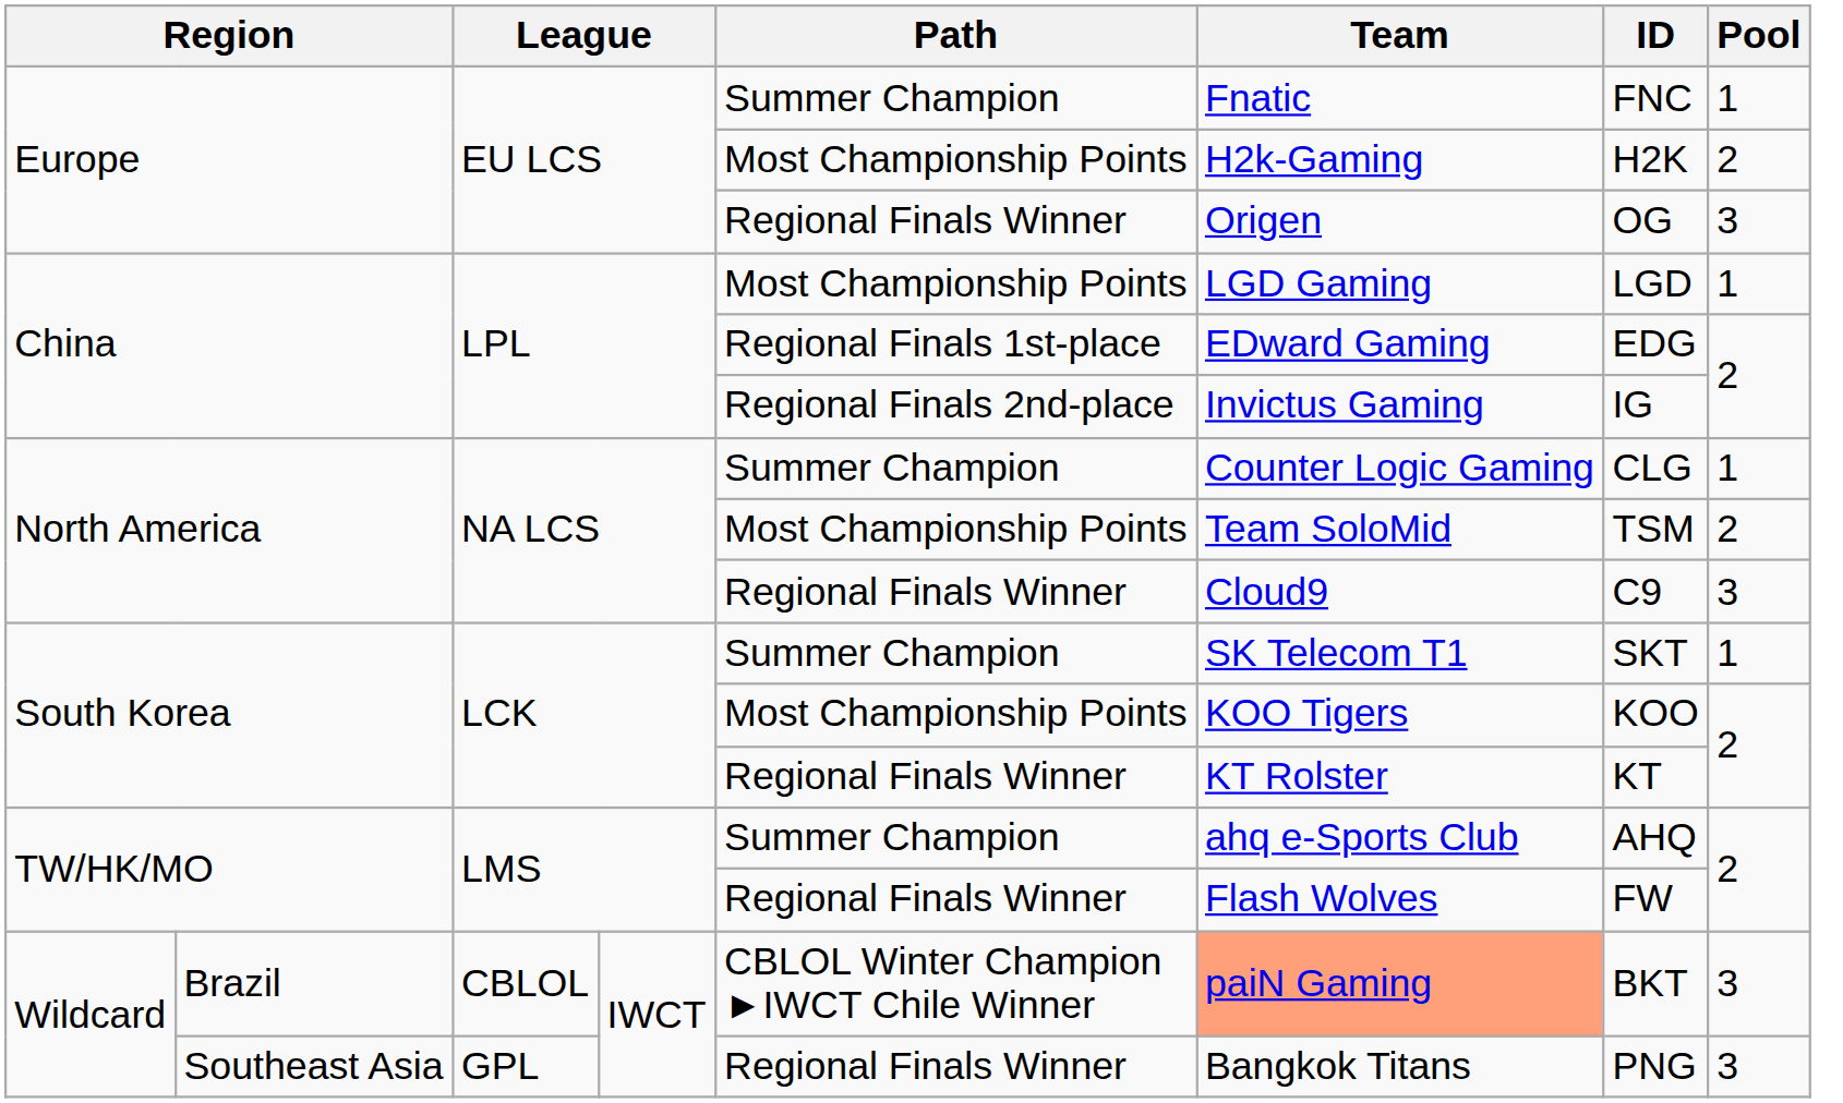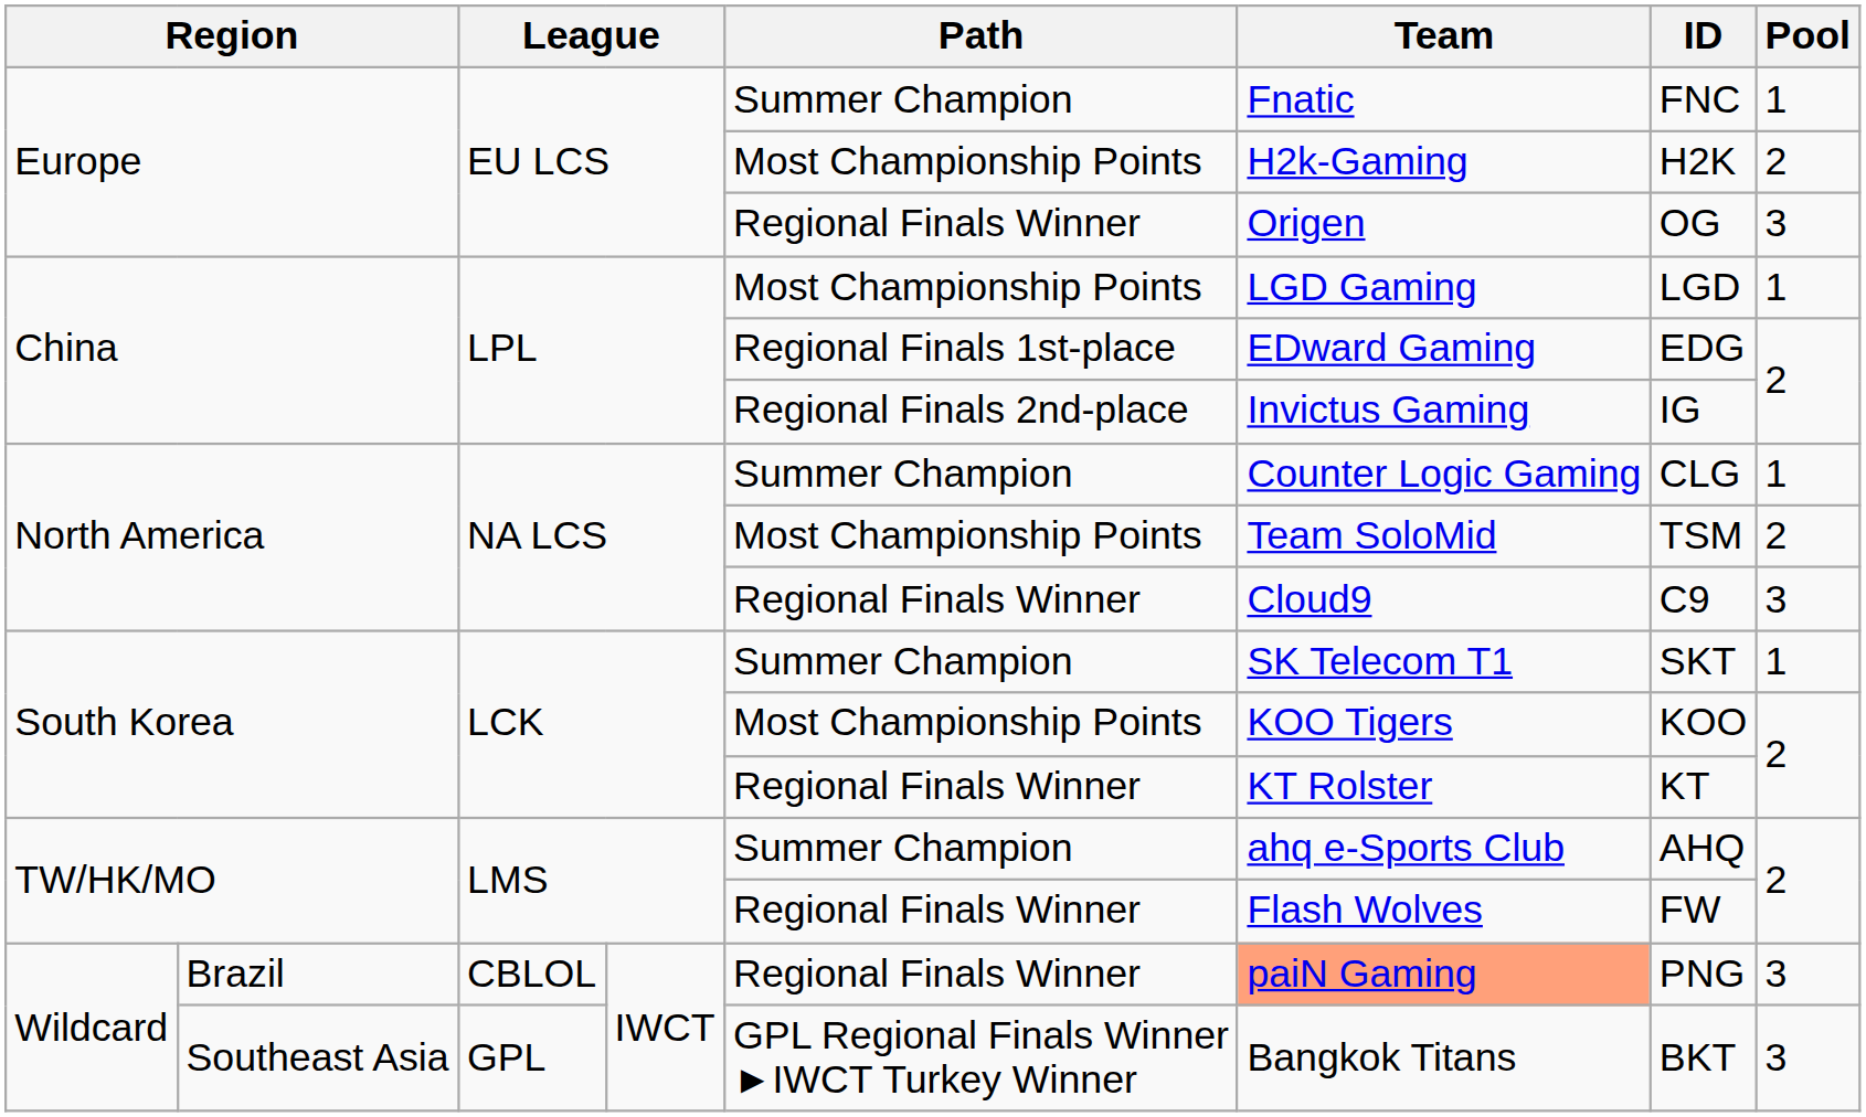 <table class="wikitable">
 <tr>
 <th colspan="2">Region</th>
 <th colspan="2"><strong>League</strong></th>
 <th>Path</th>
 <th>Team</th>
 <th>ID</th>
 <th>Pool</th>
 </tr>
 <tr>
 <td colspan="2" rowspan="3">Europe</td>
 <td colspan="2" rowspan="3" title="European League of Legends Championship Series">EU LCS</td>
 <td>Summer Champion</td>
 <td> <a href='#'>Fnatic</a></td>
 <td>FNC</td>
 <td>1</td>
 </tr>
 <tr>
 <td>Most Championship Points</td>
 <td> <a href='#'>H2k-Gaming</a></td>
 <td>H2K</td>
 <td>2</td>
 </tr>
 <tr>
 <td>Regional Finals Winner</td>
 <td> <a href='#'>Origen</a></td>
 <td>OG</td>
 <td>3</td>
 </tr>
 <tr>
 <td colspan="2" rowspan="3">China</td>
 <td colspan="2" rowspan="3" title="League of Legends Pro League">LPL</td>
 <td>Most Championship Points</td>
 <td> <a href='#'>LGD Gaming</a></td>
 <td>LGD</td>
 <td>1</td>
 </tr>
 <tr>
 <td>Regional Finals 1st-place</td>
 <td> <a href='#'>EDward Gaming</a></td>
 <td>EDG</td>
 <td rowspan="2">2</td>
 </tr>
 <tr>
 <td>Regional Finals 2nd-place</td>
 <td> <a href='#'>Invictus Gaming</a></td>
 <td>IG</td>
 </tr>
 <tr>
 <td colspan="2" rowspan="3">North America</td>
 <td colspan="2" rowspan="3" title="North American League of Legends Championship Series">NA LCS</td>
 <td>Summer Champion</td>
 <td> <a href='#'>Counter Logic Gaming</a></td>
 <td>CLG</td>
 <td>1</td>
 </tr>
 <tr>
 <td>Most Championship Points</td>
 <td> <a href='#'>Team SoloMid</a></td>
 <td>TSM</td>
 <td>2</td>
 </tr>
 <tr>
 <td>Regional Finals Winner</td>
 <td> <a href='#'>Cloud9</a></td>
 <td>C9</td>
 <td>3</td>
 </tr>
 <tr>
 <td colspan="2" rowspan="3">South Korea</td>
 <td colspan="2" rowspan="3" title="League of Legends Champions Korea">LCK</td>
 <td>Summer Champion</td>
 <td> <a href='#'>SK Telecom T1</a></td>
 <td>SKT</td>
 <td>1</td>
 </tr>
 <tr>
 <td>Most Championship Points</td>
 <td> <a href='#'>KOO Tigers</a></td>
 <td>KOO</td>
 <td rowspan="2">2</td>
 </tr>
 <tr>
 <td>Regional Finals Winner</td>
 <td> <a href='#'>KT Rolster</a></td>
 <td>KT</td>
 </tr>
 <tr>
 <td colspan="2" rowspan="2" title="Taiwan/Hong Kong/Macau">TW/HK/MO</td>
 <td colspan="2" rowspan="2" title="League of Legends Master Series">LMS</td>
 <td>Summer Champion</td>
 <td> <a href='#'>ahq e-Sports Club</a></td>
 <td>AHQ</td>
 <td rowspan="2">2</td>
 </tr>
 <tr>
 <td>Regional Finals Winner</td>
 <td> <a href='#'>Flash Wolves</a></td>
 <td>FW</td>
 </tr>
 <tr>
 <td rowspan="2">Wildcard</td>
 <td>Brazil</td>
 <td title="Campeonato Brasileiro de League of Legends">CBLOL</td>
 <td rowspan="2" title="International Wildcard Tournament">IWCT</td>
-<td>CBLOL Winter Champion<br>►IWCT Chile Winner</td>
+<td>Regional Finals Winner</td>
 <td style="background: lightsalmon;"> <a href='#'>paiN Gaming</a></td>
-<td>BKT</td>
+<td>PNG</td>
 <td>3</td>
 </tr>
 <tr>
 <td>Southeast Asia</td>
 <td title="Garena Premier League">GPL</td>
-<td>Regional Finals Winner</td>
+<td>GPL Regional Finals Winner<br>►IWCT Turkey Winner</td>
 <td> Bangkok Titans</td>
-<td>PNG</td>
+<td>BKT</td>
 <td>3</td>
 </tr>
 </table>
